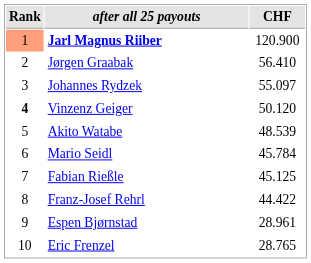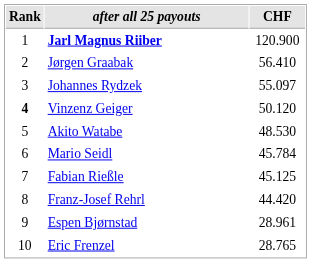 <table cellspacing="1" cellpadding="3" style="border:1px solid #AAAAAA;font-size:86%">
 <tr style="background-color: #E4E4E4;">
 <th style="border-bottom:1px solid #AAAAAA; width: 10px;">Rank</th>
 <th style="border-bottom:1px solid #AAAAAA; width: 200px;"><em>after all 25 payouts</em></th>
 <th style="border-bottom:1px solid #AAAAAA; width: 50px;">CHF</th>
 </tr>
 <tr>
-<td align=center style="background: lightsalmon;">1</td>
+<td align=center>1</td>
 <td><strong> <a href='#'>Jarl Magnus Riiber</a></strong></td>
 <td align=center>120.900</td>
 </tr>
 <tr>
 <td align=center>2</td>
 <td> <a href='#'>Jørgen Graabak</a></td>
 <td align=center>56.410</td>
 </tr>
 <tr>
 <td align=center>3</td>
 <td> <a href='#'>Johannes Rydzek</a></td>
 <td align=center>55.097</td>
 </tr>
 <tr>
 <td align=center><strong>4</strong></td>
 <td> <a href='#'>Vinzenz Geiger</a></td>
 <td align=center>50.120</td>
 </tr>
 <tr>
 <td align=center>5</td>
 <td> <a href='#'>Akito Watabe</a></td>
-<td align=center>48.539</td>
+<td align=center>48.530</td>
 </tr>
 <tr>
 <td align=center>6</td>
 <td> <a href='#'>Mario Seidl</a></td>
 <td align=center>45.784</td>
 </tr>
 <tr>
 <td align=center>7</td>
 <td> <a href='#'>Fabian Rießle</a></td>
 <td align=center>45.125</td>
 </tr>
 <tr>
 <td align=center>8</td>
 <td> <a href='#'>Franz-Josef Rehrl</a></td>
-<td align=center>44.422</td>
+<td align=center>44.420</td>
 </tr>
 <tr>
 <td align=center>9</td>
 <td> <a href='#'>Espen Bjørnstad</a></td>
 <td align=center>28.961</td>
 </tr>
 <tr>
 <td align=center>10</td>
 <td> <a href='#'>Eric Frenzel</a></td>
 <td align=center>28.765</td>
 </tr>
 </table>
